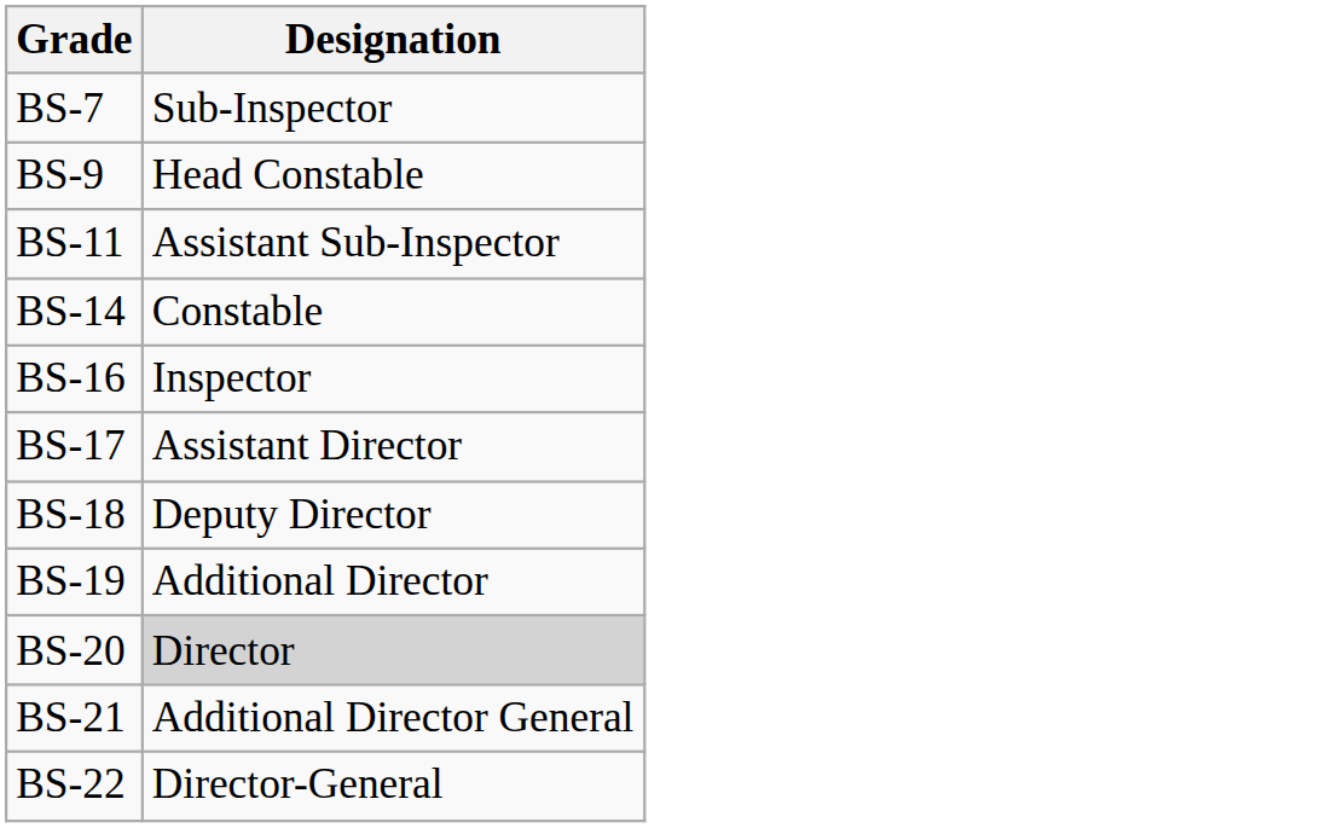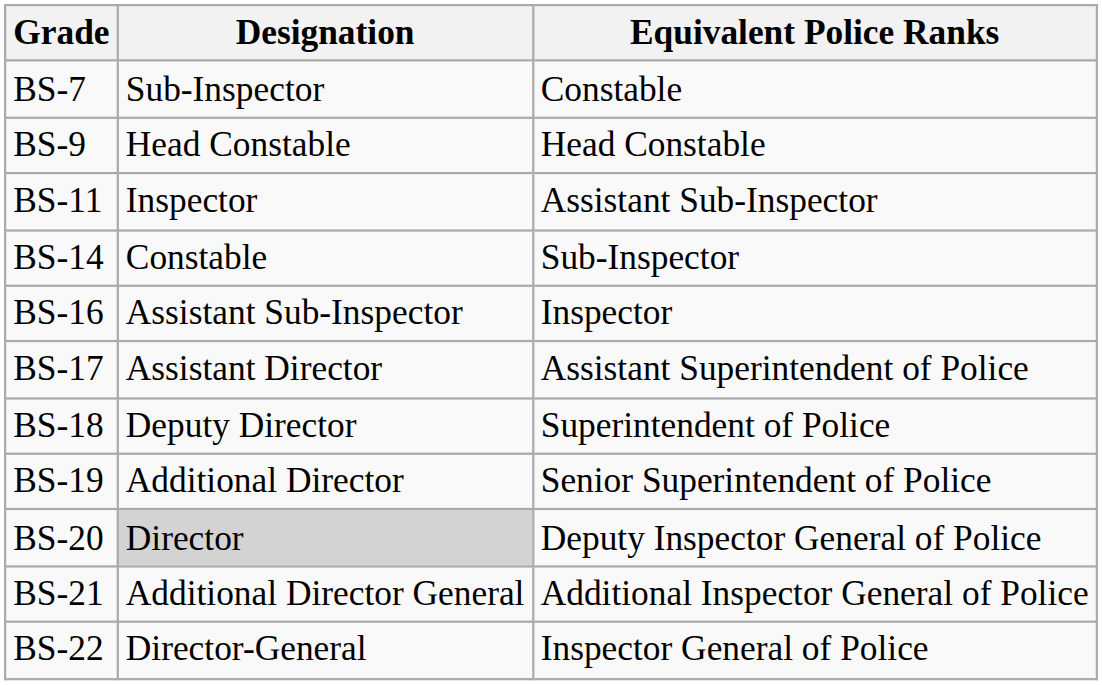 <table class="wikitable">
 <tr>
 <th>Grade</th>
 <th>Designation</th>
+<th>Equivalent Police Ranks</th>
 </tr>
 <tr>
 <td>BS-7</td>
 <td>Sub-Inspector</td>
+<td>Constable</td>
 </tr>
 <tr>
 <td>BS-9</td>
 <td>Head Constable</td>
+<td>Head Constable</td>
 </tr>
 <tr>
 <td>BS-11</td>
+<td>Inspector</td>
 <td>Assistant Sub-Inspector</td>
 </tr>
 <tr>
 <td>BS-14</td>
 <td>Constable</td>
+<td>Sub-Inspector</td>
 </tr>
 <tr>
 <td>BS-16</td>
+<td>Assistant Sub-Inspector</td>
 <td>Inspector</td>
 </tr>
 <tr>
 <td>BS-17</td>
 <td>Assistant Director</td>
+<td>Assistant Superintendent of Police</td>
 </tr>
 <tr>
 <td>BS-18</td>
 <td>Deputy Director</td>
+<td>Superintendent of Police</td>
 </tr>
 <tr>
 <td>BS-19</td>
 <td>Additional Director</td>
+<td>Senior Superintendent of Police</td>
 </tr>
 <tr>
 <td>BS-20</td>
 <td style="background: lightgrey;">Director</td>
+<td>Deputy Inspector General of Police</td>
 </tr>
 <tr>
 <td>BS-21</td>
 <td>Additional Director General</td>
+<td>Additional Inspector General of Police</td>
 </tr>
 <tr>
 <td>BS-22</td>
 <td>Director-General</td>
+<td>Inspector General of Police</td>
 </tr>
 </table>
